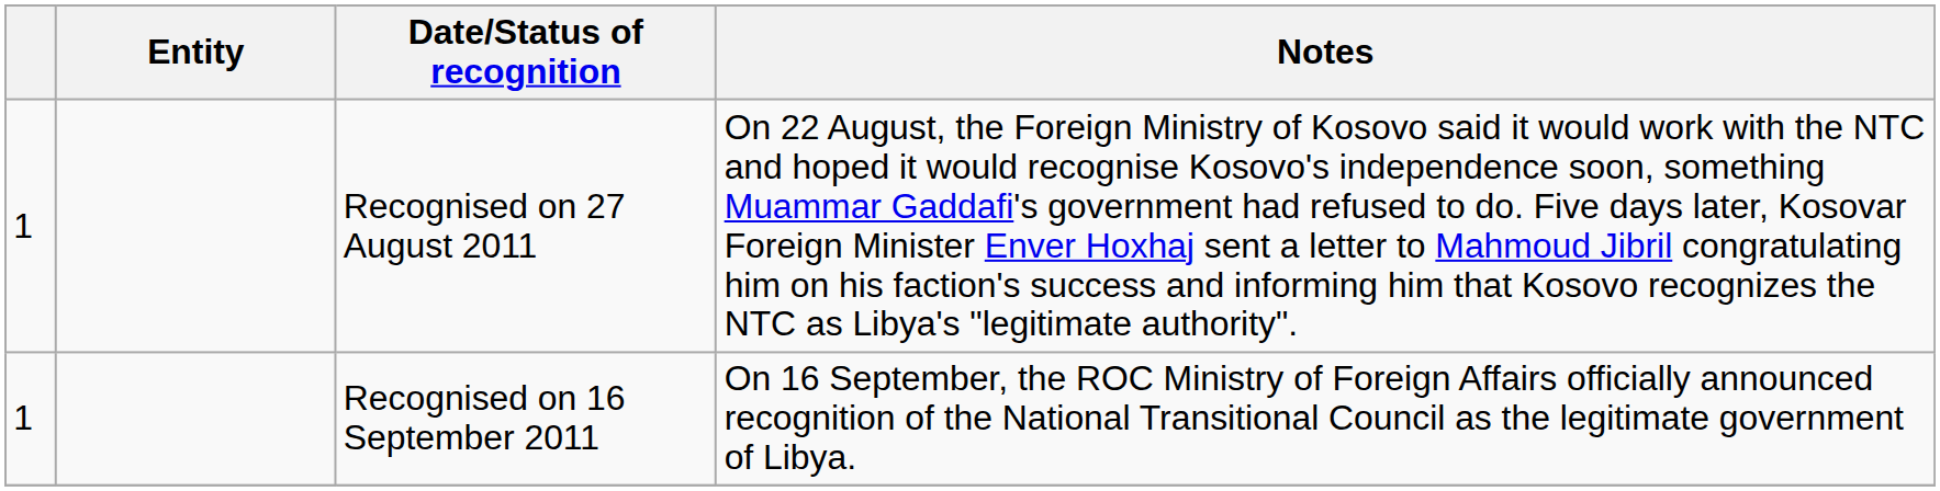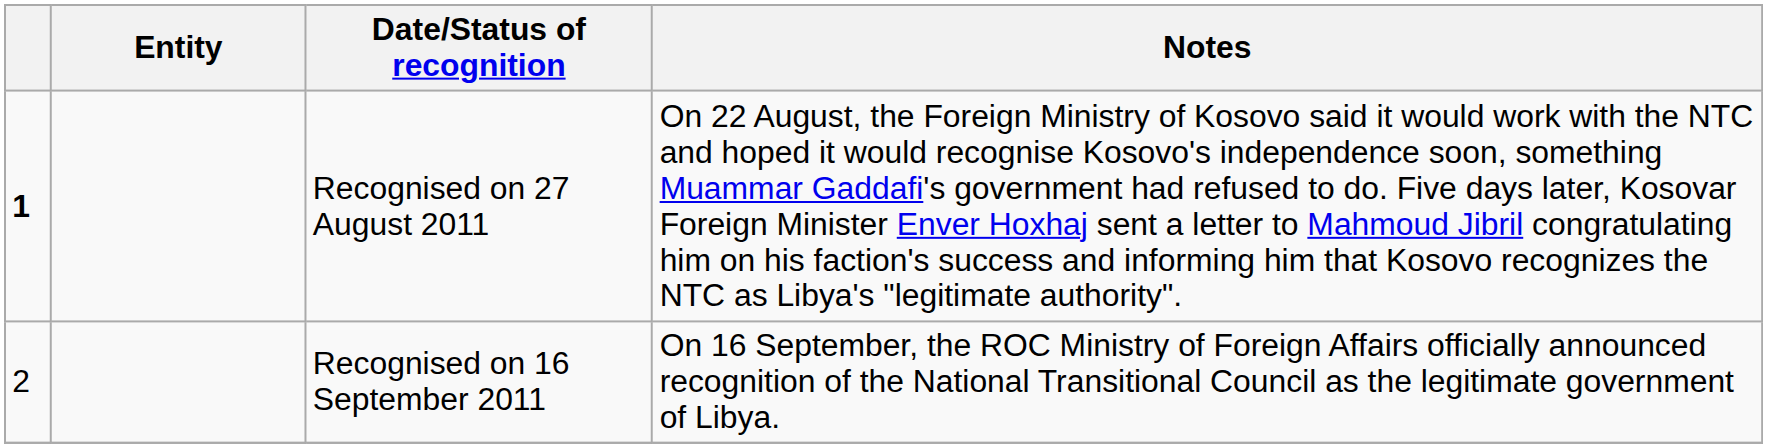 <table class="wikitable sortable" style="width:100%">
 <tr>
 <th style="width:2%;" class="unsortable"></th>
 <th style="width:11%;">Entity</th>
 <th style="width:15%;">Date/Status of <a href='#'>recognition</a></th>
 <th style="width:48%;" class="unsortable">Notes</th>
 </tr>
 <tr>
-<td>1</td>
+<td><strong>1</strong></td>
 <td></td>
 <td>Recognised on 27 August 2011</td>
 <td>On 22 August, the Foreign Ministry of Kosovo said it would work with the NTC and hoped it would recognise Kosovo's independence soon, something <a href='#'>Muammar Gaddafi</a>'s government had refused to do. Five days later, Kosovar Foreign Minister <a href='#'>Enver Hoxhaj</a> sent a letter to <a href='#'>Mahmoud Jibril</a> congratulating him on his faction's success and informing him that Kosovo recognizes the NTC as Libya's "legitimate authority".</td>
 </tr>
 <tr>
-<td>1</td>
+<td>2</td>
 <td></td>
 <td>Recognised on 16 September 2011</td>
 <td>On 16 September, the ROC Ministry of Foreign Affairs officially announced recognition of the National Transitional Council as the legitimate government of Libya.</td>
 </tr>
 <tr>
 </tr>
 </table>
